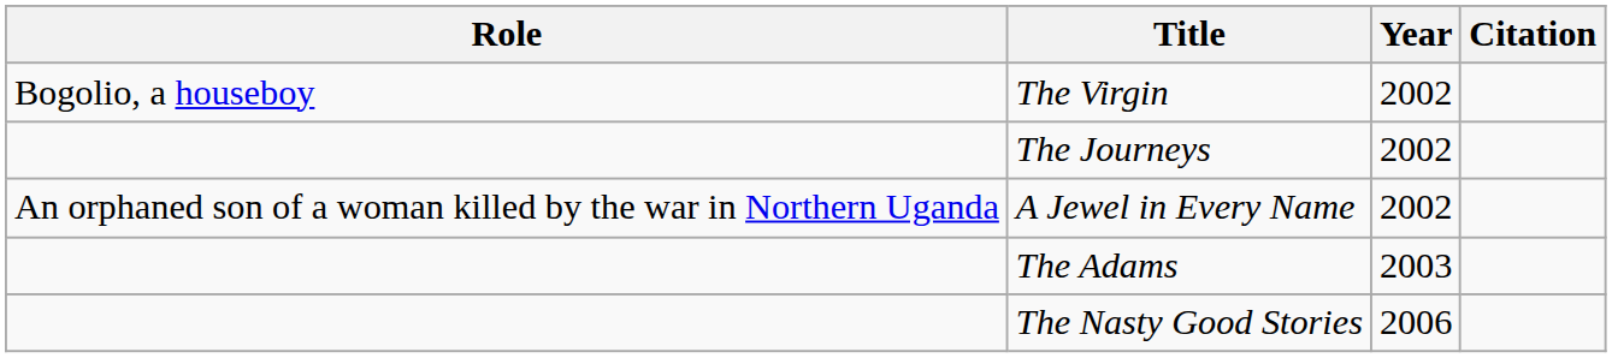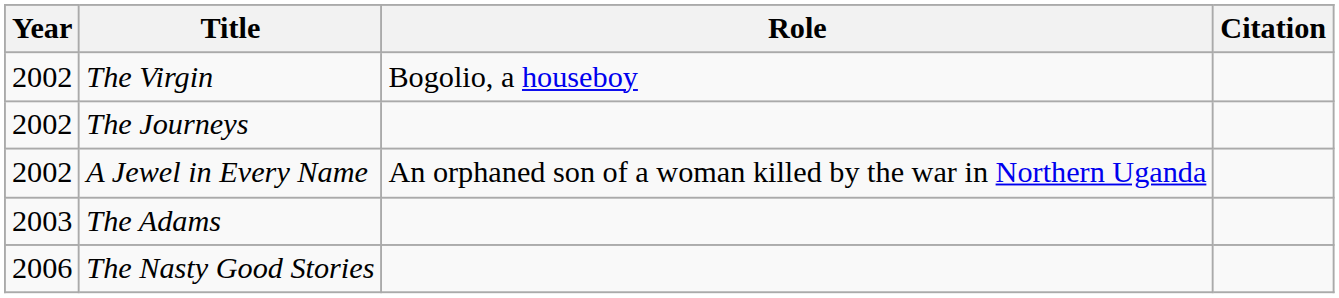 <table class="wikitable">
 <tr>
+<th>Year</th>
+<th>Title</th>
 <th>Role</th>
-<th>Title</th>
-<th>Year</th>
 <th>Citation</th>
 </tr>
 <tr>
+<td>2002</td>
+<td><em>The Virgin</em></td>
 <td>Bogolio, a <a href='#'>houseboy</a></td>
-<td><em>The Virgin</em></td>
-<td>2002</td>
 <td style="text-align:center;"></td>
 </tr>
 <tr>
+<td>2002</td>
+<td><em>The Journeys</em></td>
 <td></td>
-<td><em>The Journeys</em></td>
-<td>2002</td>
 <td style="text-align:center;"></td>
 </tr>
 <tr>
+<td>2002</td>
+<td><em>A Jewel in Every Name</em></td>
 <td>An orphaned son of a woman killed by the war in <a href='#'>Northern Uganda</a></td>
-<td><em>A Jewel in Every Name</em></td>
-<td>2002</td>
 <td style="text-align:center;"></td>
 </tr>
 <tr>
+<td>2003</td>
+<td><em>The Adams</em></td>
 <td></td>
-<td><em>The Adams</em></td>
-<td>2003</td>
 <td style="text-align:center;"></td>
 </tr>
 <tr>
+<td>2006</td>
+<td><em>The Nasty Good Stories</em></td>
 <td></td>
-<td><em>The Nasty Good Stories</em></td>
-<td>2006</td>
 <td style="text-align:center;"></td>
 </tr>
 </table>
